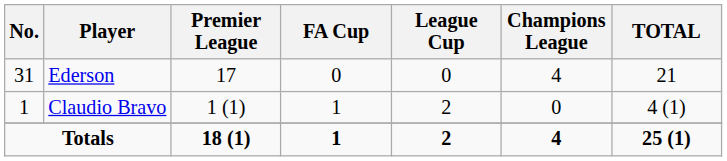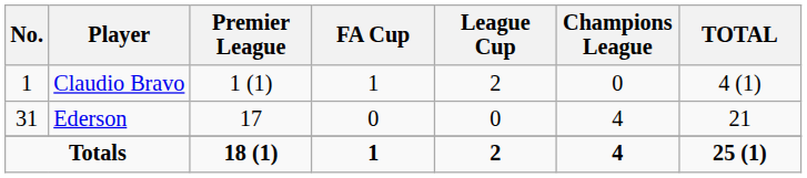 <table class="wikitable sortable alternance" style="text-align: center">
 <tr>
 <th>No.</th>
 <th>Player</th>
 <th width=80>Premier League</th>
 <th width=80>FA Cup</th>
 <th width=80>League Cup</th>
 <th width=80>Champions League</th>
 <th width=80>TOTAL</th>
 </tr>
 <tr>
+<td>1</td>
+<td align="left"> <a href='#'>Claudio Bravo</a></td>
+<td>1 (1)</td>
+<td>1</td>
+<td>2</td>
+<td>0</td>
+<td>4 (1)</td>
+</tr>
+<tr>
 <td>31</td>
 <td align="left"> <a href='#'>Ederson</a></td>
 <td>17</td>
 <td>0</td>
 <td>0</td>
 <td>4</td>
 <td>21</td>
-</tr>
-<tr>
-<td>1</td>
-<td align="left"> <a href='#'>Claudio Bravo</a></td>
-<td>1 (1)</td>
-<td>1</td>
-<td>2</td>
-<td>0</td>
-<td>4 (1)</td>
 </tr>
 <tr>
 </tr>
 <tr class="sortbottom">
 <td colspan="2"><strong>Totals</strong></td>
 <td><strong>18 (1)</strong></td>
 <td><strong>1</strong></td>
 <td><strong>2</strong></td>
 <td><strong>4</strong></td>
 <td><strong>25 (1)</strong></td>
 </tr>
 </table>
